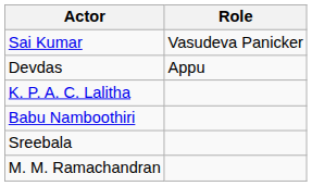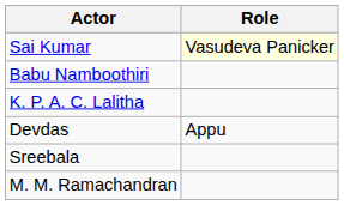 <table class="wikitable" border="1">
 <tr>
 <th>Actor</th>
 <th>Role</th>
 </tr>
 <tr>
 <td><a href='#'>Sai Kumar</a></td>
-<td>Vasudeva Panicker</td>
+<td style="background: lightyellow;">Vasudeva Panicker</td>
 </tr>
 <tr>
-<td>Devdas</td>
-<td>Appu</td>
+<td><a href='#'>Babu Namboothiri</a></td>
+<td></td>
 </tr>
 <tr>
 <td><a href='#'>K. P. A. C. Lalitha</a></td>
 <td></td>
 </tr>
 <tr>
-<td><a href='#'>Babu Namboothiri</a></td>
-<td></td>
+<td>Devdas</td>
+<td>Appu</td>
 </tr>
 <tr>
 <td>Sreebala</td>
 <td></td>
 </tr>
 <tr>
 <td>M. M. Ramachandran</td>
 <td></td>
 </tr>
 </table>
